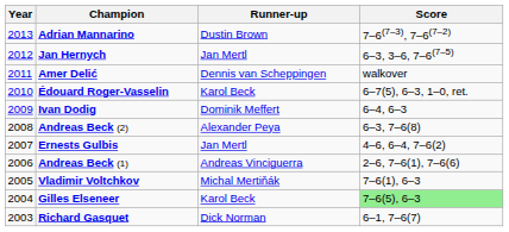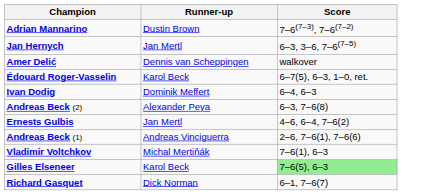 <table class="wikitable" style="font-size:90%">
 <tr>
-<th>Year</th>
 <th width="200">Champion</th>
 <th width="200">Runner-up</th>
 <th width="175">Score</th>
 </tr>
 <tr>
-<td><a href='#'>2013</a></td>
 <td> <strong><a href='#'>Adrian Mannarino</a></strong></td>
 <td> <a href='#'>Dustin Brown</a></td>
 <td>7–6<sup>(7–3)</sup>, 7–6<sup>(7–2)</sup></td>
 </tr>
 <tr>
-<td><a href='#'>2012</a></td>
 <td> <strong><a href='#'>Jan Hernych</a></strong></td>
 <td> <a href='#'>Jan Mertl</a></td>
 <td>6–3, 3–6, 7–6<sup>(7–5)</sup></td>
 </tr>
 <tr>
-<td><a href='#'>2011</a></td>
 <td> <strong><a href='#'>Amer Delić</a></strong></td>
 <td> <a href='#'>Dennis van Scheppingen</a></td>
 <td>walkover</td>
 </tr>
 <tr>
-<td><a href='#'>2010</a></td>
 <td> <strong><a href='#'>Édouard Roger-Vasselin</a></strong></td>
 <td> <a href='#'>Karol Beck</a></td>
 <td>6–7(5), 6–3, 1–0, ret.</td>
 </tr>
 <tr>
-<td><a href='#'>2009</a></td>
 <td> <strong><a href='#'>Ivan Dodig</a></strong></td>
 <td> <a href='#'>Dominik Meffert</a></td>
 <td>6–4, 6–3</td>
 </tr>
 <tr>
-<td>2008</td>
 <td> <strong><a href='#'>Andreas Beck</a></strong> <small>(2)</small></td>
 <td> <a href='#'>Alexander Peya</a></td>
 <td>6–3, 7–6(8)</td>
 </tr>
 <tr>
-<td>2007</td>
 <td> <strong><a href='#'>Ernests Gulbis</a></strong></td>
 <td> <a href='#'>Jan Mertl</a></td>
 <td>4–6, 6–4, 7–6(2)</td>
 </tr>
 <tr>
-<td>2006</td>
 <td> <strong><a href='#'>Andreas Beck</a></strong> <small>(1)</small></td>
 <td> <a href='#'>Andreas Vinciguerra</a></td>
 <td>2–6, 7–6(1), 7–6(6)</td>
 </tr>
 <tr>
-<td>2005</td>
 <td> <strong><a href='#'>Vladimir Voltchkov</a></strong></td>
 <td> <a href='#'>Michal Mertiňák</a></td>
 <td>7–6(1), 6–3</td>
 </tr>
 <tr>
-<td>2004</td>
 <td> <strong><a href='#'>Gilles Elseneer</a></strong></td>
 <td> <a href='#'>Karol Beck</a></td>
 <td style="background: lightgreen;">7–6(5), 6–3</td>
 </tr>
 <tr>
-<td>2003</td>
 <td> <strong><a href='#'>Richard Gasquet</a></strong></td>
 <td> <a href='#'>Dick Norman</a></td>
 <td>6–1, 7–6(7)</td>
 </tr>
 </table>
